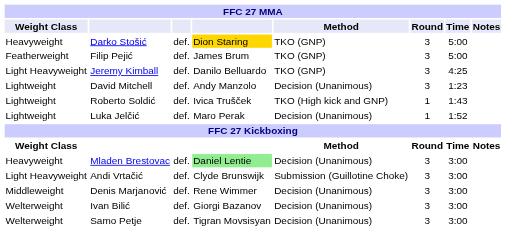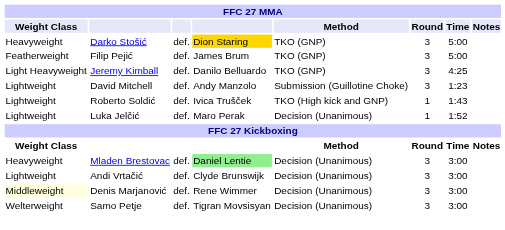 <table class="toccolours" style="font-size: 75%;">
 <tr>
 <th colspan="8" style="background-color: #ccf; color: #000080; text-align: center;"><strong>FFC 27 MMA</strong></th>
 </tr>
 <tr>
 <th colspan="1" style="background-color: #E6E8FA; color: #000000; text-align: center;">Weight Class</th>
 <th colspan="1" style="background-color: #E6E8FA; color: #000000; text-align: center;"></th>
 <th colspan="1" style="background-color: #E6E8FA; color: #000000; text-align: center;"></th>
 <th colspan="1" style="background-color: #E6E8FA; color: #000000; text-align: center;"></th>
 <th colspan="1" style="background-color: #E6E8FA; color: #000000; text-align: center;">Method</th>
 <th colspan="1" style="background-color: #E6E8FA; color: #000000; text-align: center;">Round</th>
 <th colspan="1" style="background-color: #E6E8FA; color: #000000; text-align: center;">Time</th>
 <th colspan="1" style="background-color: #E6E8FA; color: #000000; text-align: center;">Notes</th>
 </tr>
 <tr>
 <td>Heavyweight</td>
 <td><a href='#'>Darko Stošić</a></td>
 <td>def.</td>
 <td style="background: gold;">Dion Staring</td>
 <td>TKO (GNP)</td>
 <td align="center">3</td>
 <td align="center">5:00</td>
 <td></td>
 </tr>
 <tr>
 <td>Featherweight</td>
 <td>Filip Pejić</td>
 <td>def.</td>
 <td>James Brum</td>
 <td>TKO (GNP)</td>
 <td align="center">3</td>
 <td align="center">5:00</td>
 <td></td>
 </tr>
 <tr>
 <td>Light Heavyweight</td>
 <td><a href='#'>Jeremy Kimball</a></td>
 <td>def.</td>
 <td>Danilo Belluardo</td>
 <td>TKO (GNP)</td>
 <td align="center">3</td>
 <td align="center">4:25</td>
 <td></td>
 </tr>
 <tr>
 <td>Lightweight</td>
 <td>David Mitchell</td>
 <td>def.</td>
 <td>Andy Manzolo</td>
-<td>Decision (Unanimous)</td>
+<td>Submission (Guillotine Choke)</td>
 <td align="center">3</td>
 <td align="center">1:23</td>
 <td></td>
 </tr>
 <tr>
 <td>Lightweight</td>
 <td>Roberto Soldić</td>
 <td>def.</td>
 <td>Ivica Trušček</td>
 <td>TKO (High kick and GNP)</td>
 <td align="center">1</td>
 <td align="center">1:43</td>
 <td></td>
 </tr>
 <tr>
 <td>Lightweight</td>
 <td>Luka Jelčić</td>
 <td>def.</td>
 <td>Maro Perak</td>
 <td>Decision (Unanimous)</td>
 <td align="center">1</td>
 <td align="center">1:52</td>
 <td></td>
 </tr>
 <tr>
 <th colspan="8" style="background-color: #ccf; color: #000080; text-align: center;"><strong>FFC 27 Kickboxing</strong></th>
 </tr>
 <tr>
 <th colspan="1">Weight Class</th>
 <th colspan="1"></th>
 <th colspan="1"></th>
 <th colspan="1"></th>
 <th colspan="1">Method</th>
 <th colspan="1">Round</th>
 <th colspan="1">Time</th>
 <th colspan="1">Notes</th>
 </tr>
 <tr>
 <td>Heavyweight</td>
 <td><a href='#'>Mladen Brestovac</a></td>
 <td>def.</td>
 <td style="background: lightgreen;">Daniel Lentie</td>
 <td>Decision (Unanimous)</td>
 <td align="center">3</td>
 <td align="center">3:00</td>
 <td></td>
 </tr>
 <tr>
-<td>Light Heavyweight</td>
+<td>Lightweight</td>
 <td>Andi Vrtačić</td>
 <td>def.</td>
 <td>Clyde Brunswijk</td>
-<td>Submission (Guillotine Choke)</td>
-<td align="center">3</td>
-<td align="center">3:00</td>
-<td></td>
-</tr>
-<tr>
-<td>Middleweight</td>
-<td>Denis Marjanović</td>
-<td>def.</td>
-<td>Rene Wimmer</td>
 <td>Decision (Unanimous)</td>
 <td align="center">3</td>
 <td align="center">3:00</td>
 <td></td>
 </tr>
 <tr>
-<td>Welterweight</td>
-<td>Ivan Bilić</td>
+<td style="background: lightyellow;">Middleweight</td>
+<td>Denis Marjanović</td>
 <td>def.</td>
-<td>Giorgi Bazanov</td>
+<td>Rene Wimmer</td>
 <td>Decision (Unanimous)</td>
 <td align="center">3</td>
 <td align="center">3:00</td>
 <td></td>
 </tr>
 <tr>
 <td>Welterweight</td>
 <td>Samo Petje</td>
 <td>def.</td>
 <td>Tigran Movsisyan</td>
 <td>Decision (Unanimous)</td>
 <td align="center">3</td>
 <td align="center">3:00</td>
 <td></td>
 </tr>
 <tr>
 </tr>
 </table>
